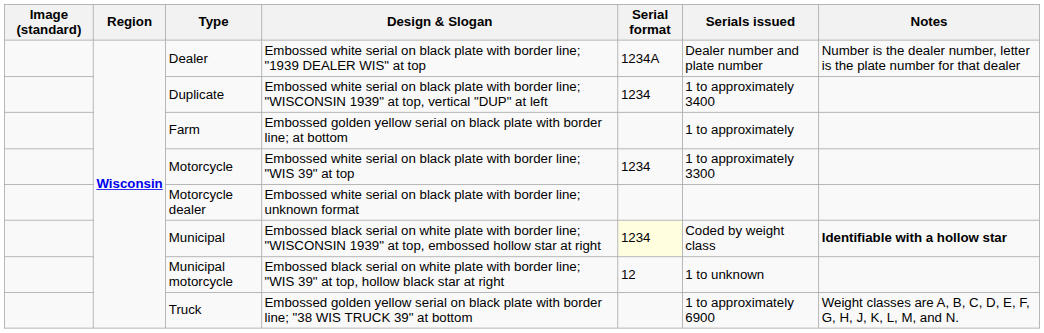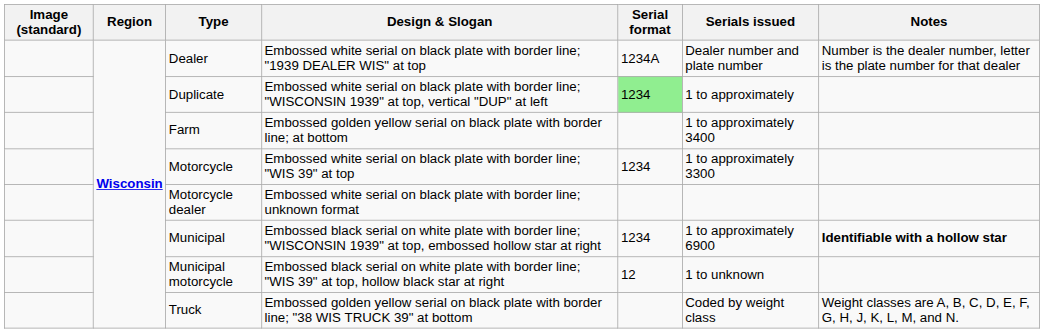 <table class="wikitable">
 <tr>
 <th>Image (standard)</th>
 <th>Region</th>
 <th>Type</th>
 <th>Design & Slogan</th>
 <th>Serial format</th>
 <th>Serials issued</th>
 <th>Notes</th>
 </tr>
 <tr>
 <td></td>
 <td rowspan="8"><a href='#'><strong>Wisconsin</strong></a></td>
 <td>Dealer</td>
 <td>Embossed white serial on black plate with border line; "1939 DEALER WIS" at top</td>
 <td>1234A</td>
 <td>Dealer number and plate number</td>
 <td>Number is the dealer number, letter is the plate number for that dealer</td>
 </tr>
 <tr>
 <td></td>
 <td>Duplicate</td>
 <td>Embossed white serial on black plate with border line; "WISCONSIN 1939" at top, vertical "DUP" at left</td>
-<td>1234</td>
-<td>1 to approximately 3400</td>
+<td style="background: lightgreen;">1234</td>
+<td>1 to approximately </td>
 <td></td>
 </tr>
 <tr>
 <td></td>
 <td>Farm</td>
 <td>Embossed golden yellow serial on black plate with border line;  at bottom</td>
 <td></td>
-<td>1 to approximately </td>
+<td>1 to approximately 3400</td>
 <td></td>
 </tr>
 <tr>
 <td></td>
 <td>Motorcycle</td>
 <td>Embossed white serial on black plate with border line; "WIS 39" at top</td>
 <td>1234</td>
 <td>1 to approximately 3300</td>
 <td></td>
 </tr>
 <tr>
 <td></td>
 <td>Motorcycle dealer</td>
 <td>Embossed white serial on black plate with border line; unknown format</td>
 <td></td>
 <td></td>
 <td></td>
 </tr>
 <tr>
 <td></td>
 <td>Municipal</td>
 <td>Embossed black serial on white plate with border line; "WISCONSIN 1939" at top, embossed hollow star at right</td>
-<td style="background: lightyellow;">1234</td>
-<td>Coded by weight class</td>
+<td>1234</td>
+<td>1 to approximately 6900</td>
 <td><strong>Identifiable with a hollow star</strong></td>
 </tr>
 <tr>
 <td></td>
 <td>Municipal motorcycle</td>
 <td>Embossed black serial on white plate with border line; "WIS 39" at top, hollow black star at right</td>
 <td>12</td>
 <td>1 to unknown</td>
 <td></td>
 </tr>
 <tr>
 <td></td>
 <td>Truck</td>
 <td>Embossed golden yellow serial on black plate with border line; "38 WIS TRUCK 39" at bottom</td>
 <td></td>
-<td>1 to approximately 6900</td>
+<td>Coded by weight class</td>
 <td>Weight classes are A, B, C, D, E, F, G, H, J, K, L, M, and N.</td>
 </tr>
 </table>
